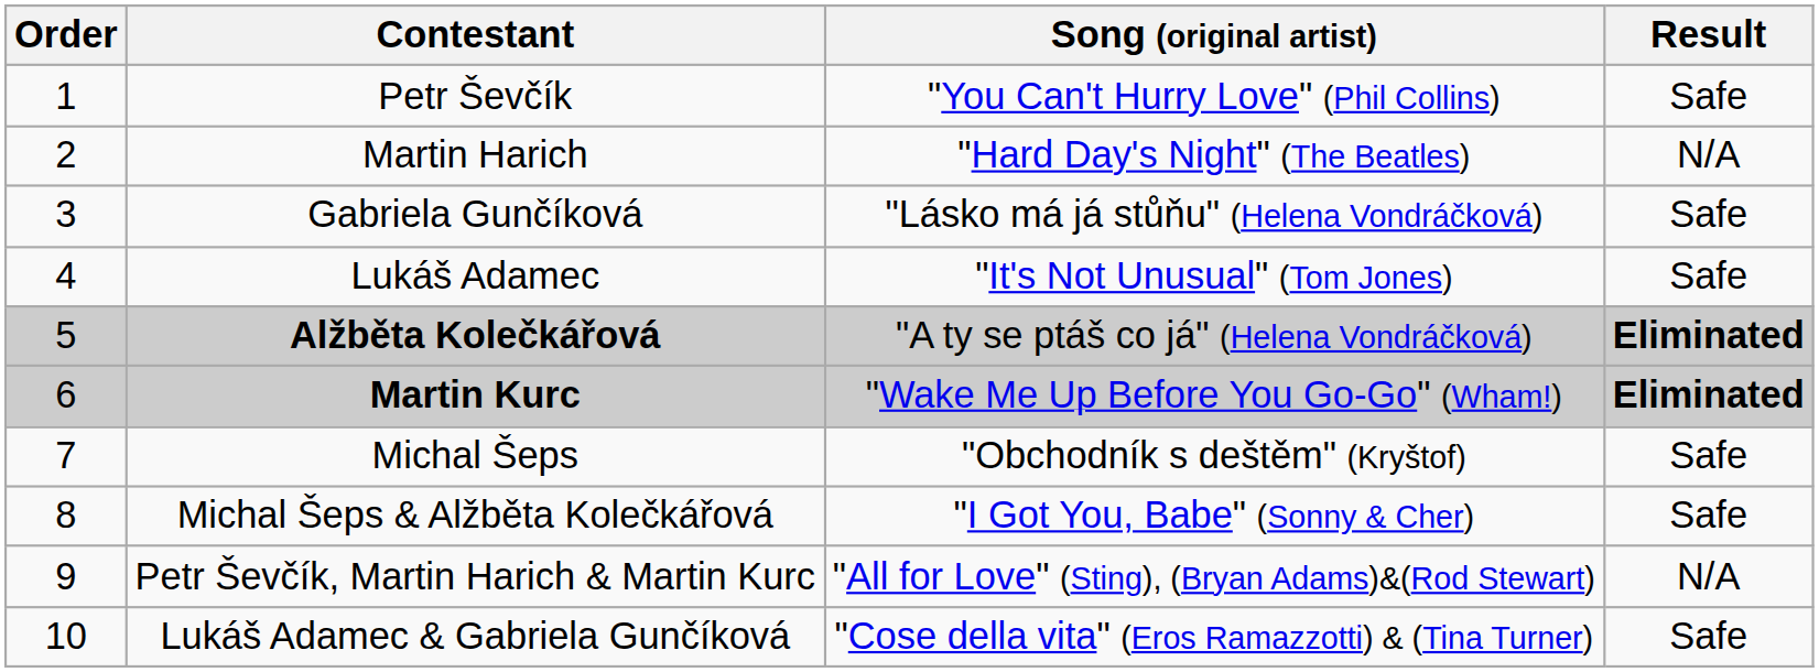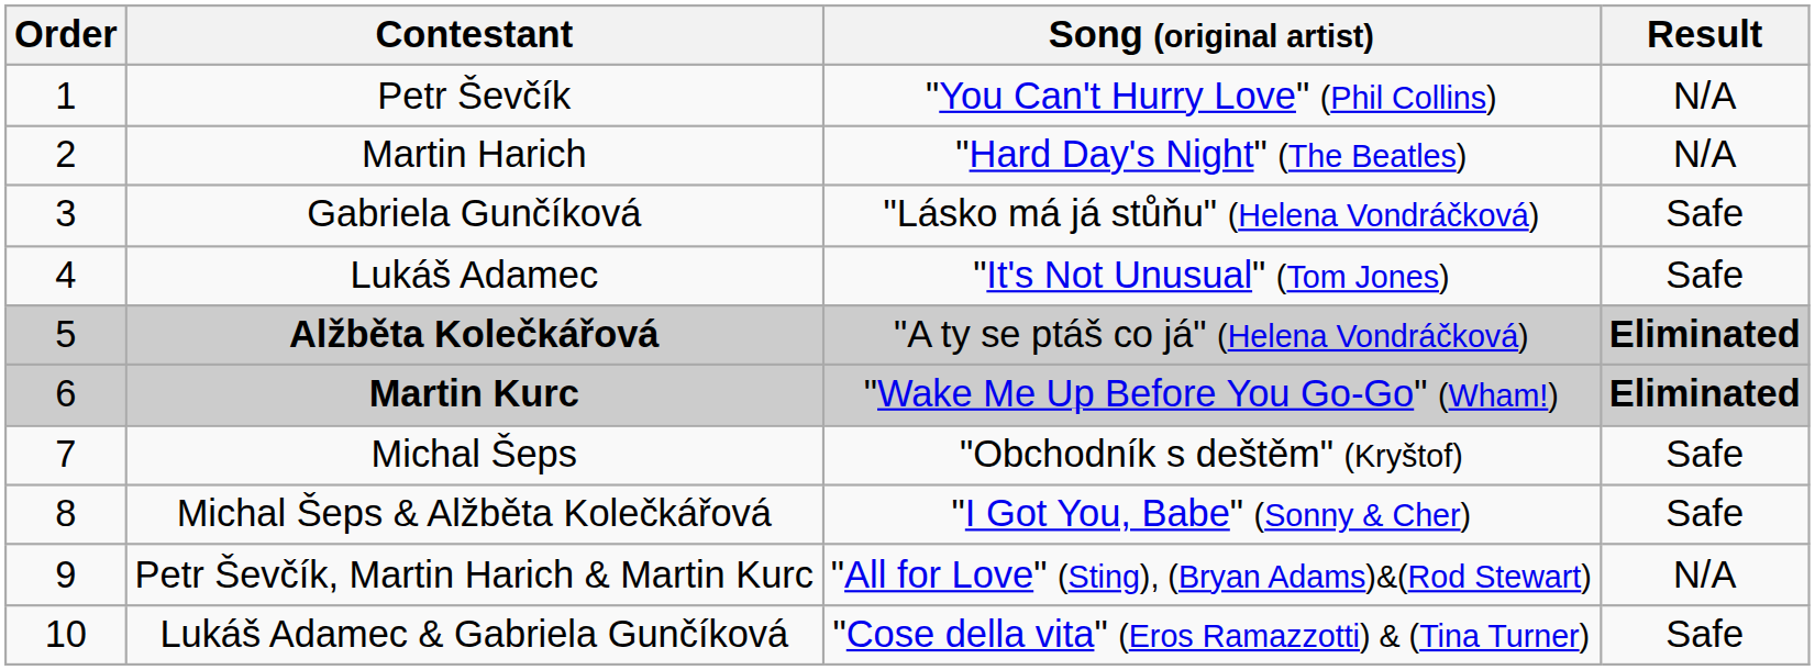 <table class="wikitable plainrowheaders" style="text-align:center;">
 <tr>
 <th scope="col">Order</th>
 <th scope="col">Contestant</th>
 <th scope="col">Song <small>(original artist)</small></th>
 <th scope="col">Result</th>
 </tr>
 <tr>
 <td>1</td>
 <td>Petr Ševčík</td>
 <td>"<a href='#'>You Can't Hurry Love</a>" <small>(<a href='#'>Phil Collins</a>)</small></td>
-<td>Safe</td>
+<td>N/A</td>
 </tr>
 <tr>
 <td>2</td>
 <td>Martin Harich</td>
 <td>"<a href='#'>Hard Day's Night</a>" <small>(<a href='#'>The Beatles</a>)</small></td>
 <td>N/A</td>
 </tr>
 <tr>
 <td>3</td>
 <td>Gabriela Gunčíková</td>
 <td>"Lásko má já stůňu" <small>(<a href='#'>Helena Vondráčková</a>)</small></td>
 <td>Safe</td>
 </tr>
 <tr>
 <td>4</td>
 <td>Lukáš Adamec</td>
 <td>"<a href='#'>It's Not Unusual</a>" <small>(<a href='#'>Tom Jones</a>)</small></td>
 <td>Safe</td>
 </tr>
 <tr style="background:#ccc;">
 <td>5</td>
 <td><strong>Alžběta Kolečkářová</strong></td>
 <td>"A ty se ptáš co já" <small>(<a href='#'>Helena Vondráčková</a>)</small></td>
 <td><strong>Eliminated</strong></td>
 </tr>
 <tr style="background:#ccc;">
 <td>6</td>
 <td><strong>Martin Kurc</strong></td>
 <td>"<a href='#'>Wake Me Up Before You Go-Go</a>" <small>(<a href='#'>Wham!</a>)</small></td>
 <td><strong>Eliminated</strong></td>
 </tr>
 <tr>
 <td>7</td>
 <td>Michal Šeps</td>
 <td>"Obchodník s deštěm" <small>(Kryštof)</small></td>
 <td>Safe</td>
 </tr>
 <tr>
 <td>8</td>
 <td>Michal Šeps & Alžběta Kolečkářová</td>
 <td>"<a href='#'>I Got You, Babe</a>" <small>(<a href='#'>Sonny & Cher</a>)</small></td>
 <td>Safe</td>
 </tr>
 <tr>
 <td>9</td>
 <td>Petr Ševčík, Martin Harich & Martin Kurc</td>
 <td>"<a href='#'>All for Love</a>" <small>(<a href='#'>Sting</a>), (<a href='#'>Bryan Adams</a>)&(<a href='#'>Rod Stewart</a>) </small></td>
 <td>N/A</td>
 </tr>
 <tr>
 <td>10</td>
 <td>Lukáš Adamec & Gabriela Gunčíková</td>
 <td>"<a href='#'>Cose della vita</a>" <small>(<a href='#'>Eros Ramazzotti</a>) & (<a href='#'>Tina Turner</a>)</small></td>
 <td>Safe</td>
 </tr>
 </table>
